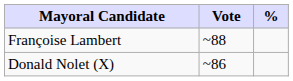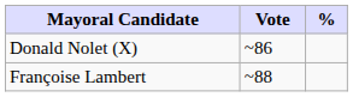 <table class="wikitable">
 <tr>
 <th style="background:#ddf; width:200px;">Mayoral Candidate</th>
 <th style="background:#ddf; width:50px;">Vote</th>
 <th style="background:#ddf; width:30px;">%</th>
 </tr>
 <tr>
+<td>Donald Nolet (X)</td>
+<td>~86</td>
+<td></td>
+</tr>
+<tr>
 <td>Françoise Lambert</td>
 <td>~88</td>
 <td></td>
 </tr>
-<tr>
-<td>Donald Nolet (X)</td>
-<td>~86</td>
-<td></td>
-</tr>
 </table>
